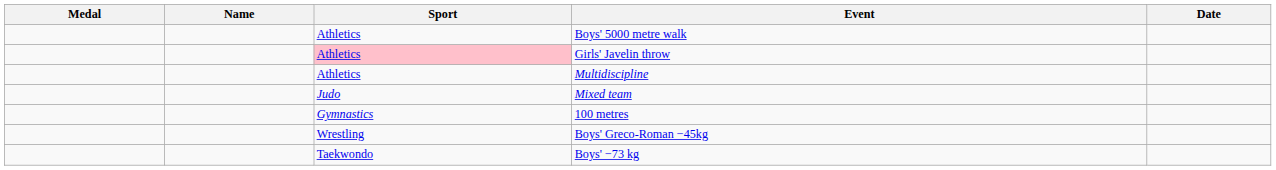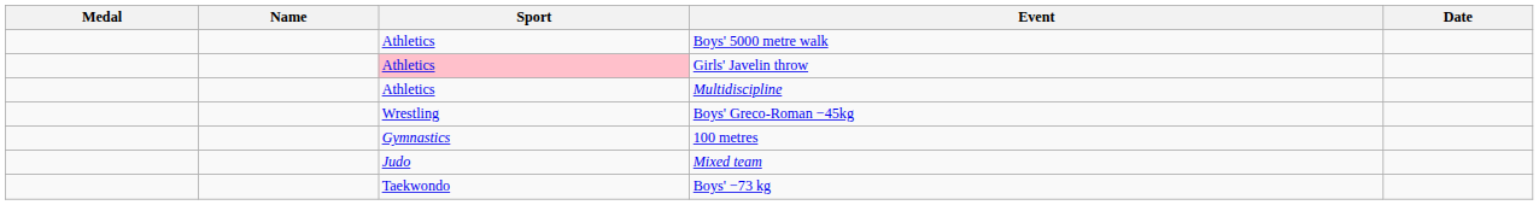 <table class="wikitable sortable" style="font-size: 95%;" width=100%>
 <tr>
 <th>Medal</th>
 <th>Name</th>
 <th>Sport</th>
 <th>Event</th>
 <th>Date</th>
 </tr>
 <tr>
 <td></td>
 <td></td>
 <td><a href='#'>Athletics</a></td>
 <td><a href='#'>Boys' 5000 metre walk</a></td>
 <td></td>
 </tr>
 <tr>
 <td></td>
 <td></td>
 <td style="background: pink;"><a href='#'>Athletics</a></td>
 <td><a href='#'>Girls' Javelin throw</a></td>
 <td></td>
 </tr>
 <tr>
 <td><em></em></td>
 <td><em></em></td>
 <td><a href='#'>Athletics</a></td>
 <td><em><a href='#'>Multidiscipline</a></em></td>
 <td><em></em></td>
 </tr>
 <tr>
+<td></td>
+<td></td>
+<td><a href='#'>Wrestling</a></td>
+<td><a href='#'>Boys' Greco-Roman −45kg</a></td>
+<td></td>
+</tr>
+<tr>
+<td></td>
+<td></td>
+<td><em><a href='#'>Gymnastics</a></em></td>
+<td><a href='#'>100 metres</a></td>
+<td></td>
+</tr>
+<tr>
 <td><em></em></td>
 <td><em></em></td>
 <td><em><a href='#'>Judo</a></em></td>
 <td><em><a href='#'>Mixed team</a></em></td>
 <td><em></em></td>
 </tr>
 <tr>
 <td></td>
 <td></td>
-<td><em><a href='#'>Gymnastics</a></em></td>
-<td><a href='#'>100 metres</a></td>
-<td></td>
-</tr>
-<tr>
-<td></td>
-<td></td>
-<td><a href='#'>Wrestling</a></td>
-<td><a href='#'>Boys' Greco-Roman −45kg</a></td>
-<td></td>
-</tr>
-<tr>
-<td></td>
-<td></td>
 <td><a href='#'>Taekwondo</a></td>
 <td><a href='#'>Boys' −73 kg</a></td>
 <td></td>
 </tr>
 </table>
